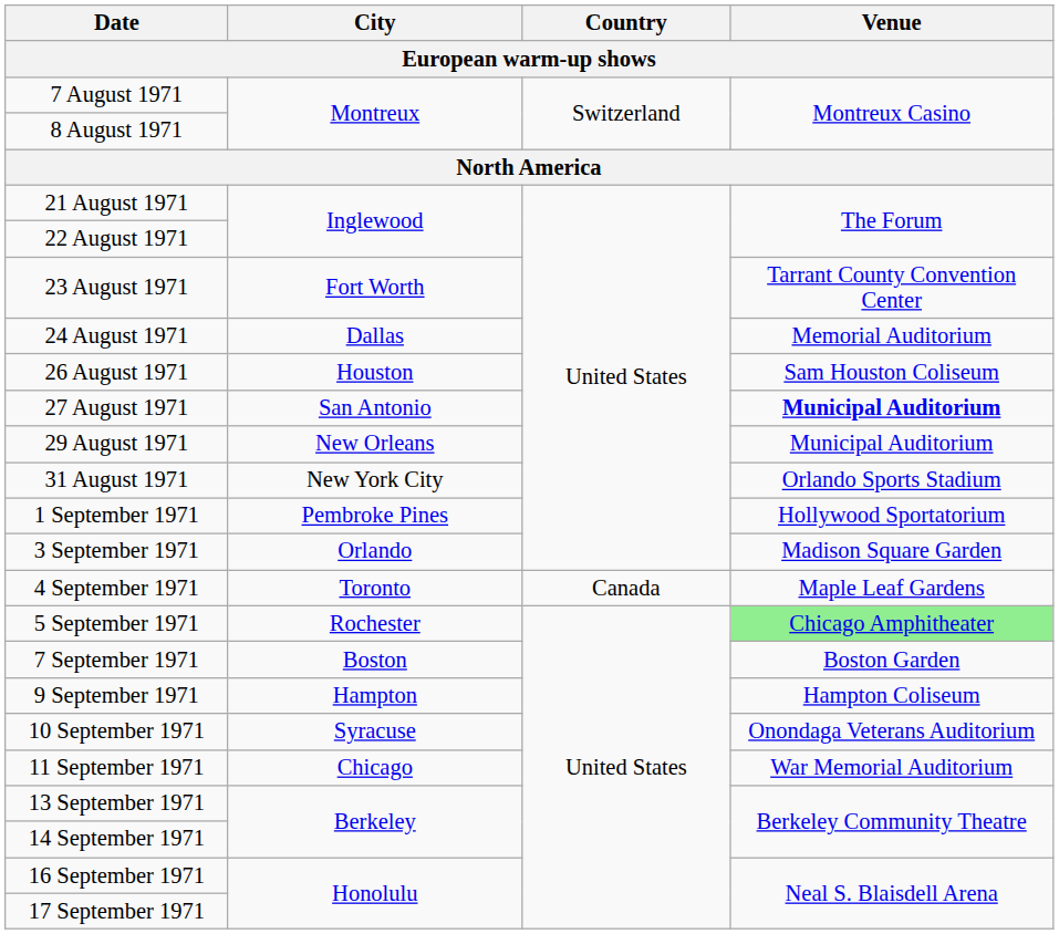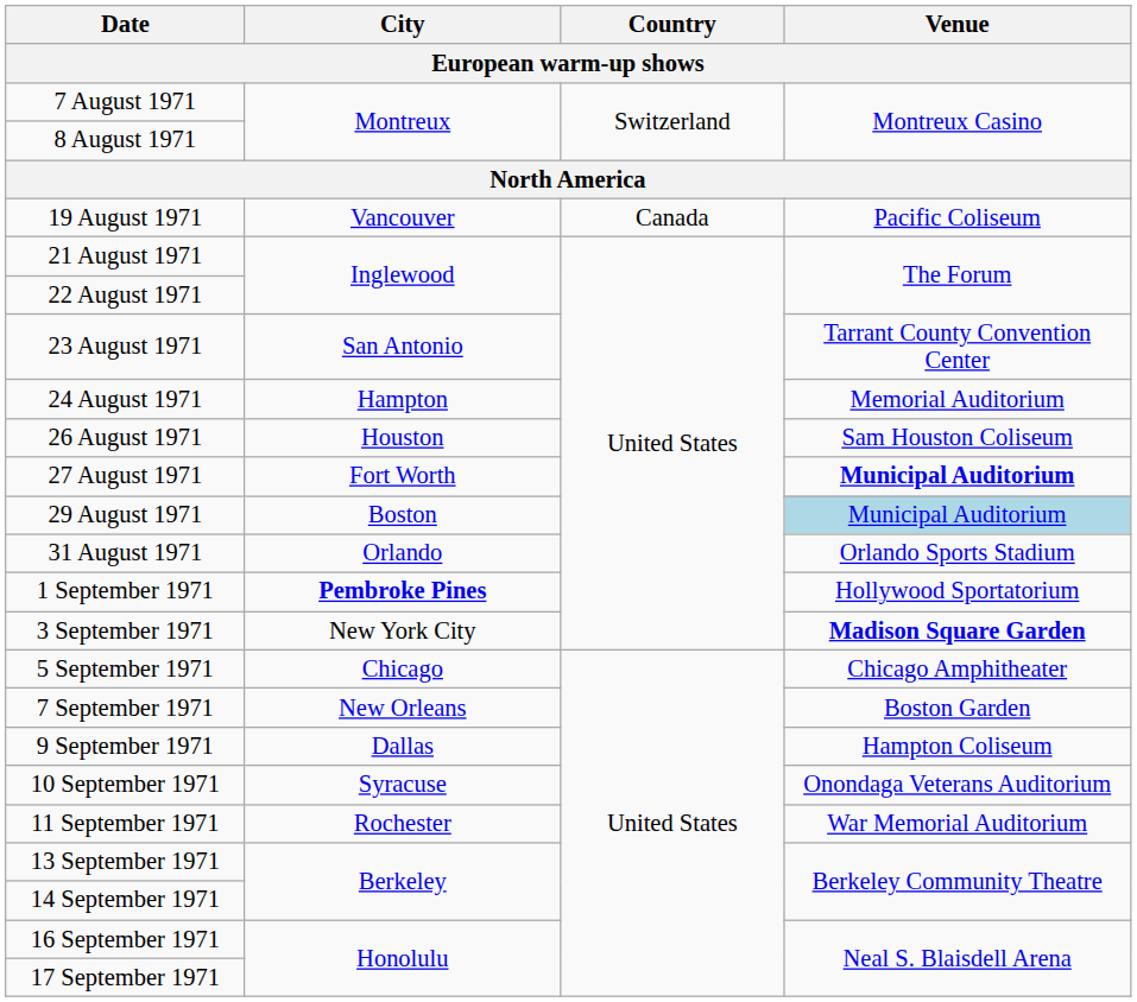 <table class="wikitable" style="text-align:center;">
 <tr>
 <th style="width:150px;">Date</th>
 <th style="width:200px;">City</th>
 <th style="width:140px;">Country</th>
 <th style="width:220px;">Venue</th>
 </tr>
 <tr>
 <th colspan="4">European warm-up shows</th>
 </tr>
 <tr>
 <td>7 August 1971</td>
 <td rowspan="2"><a href='#'>Montreux</a></td>
 <td rowspan="2">Switzerland</td>
 <td rowspan="2"><a href='#'>Montreux Casino</a></td>
 </tr>
 <tr>
 <td>8 August 1971</td>
 </tr>
 <tr>
 <th colspan="4">North America</th>
 </tr>
 <tr>
+<td>19 August 1971</td>
+<td><a href='#'>Vancouver</a></td>
+<td>Canada</td>
+<td><a href='#'>Pacific Coliseum</a></td>
+</tr>
+<tr>
 <td>21 August 1971</td>
 <td rowspan="2"><a href='#'>Inglewood</a></td>
 <td rowspan="10">United States</td>
 <td rowspan="2"><a href='#'>The Forum</a></td>
 </tr>
 <tr>
 <td>22 August 1971</td>
 </tr>
 <tr>
 <td>23 August 1971</td>
-<td><a href='#'>Fort Worth</a></td>
+<td><a href='#'>San Antonio</a></td>
 <td><a href='#'>Tarrant County Convention Center</a></td>
 </tr>
 <tr>
 <td>24 August 1971</td>
-<td><a href='#'>Dallas</a></td>
+<td><a href='#'>Hampton</a></td>
 <td><a href='#'>Memorial Auditorium</a></td>
 </tr>
 <tr>
 <td>26 August 1971</td>
 <td><a href='#'>Houston</a></td>
 <td><a href='#'>Sam Houston Coliseum</a></td>
 </tr>
 <tr>
 <td>27 August 1971</td>
-<td><a href='#'>San Antonio</a></td>
+<td><a href='#'>Fort Worth</a></td>
 <td><strong><a href='#'>Municipal Auditorium</a></strong></td>
 </tr>
 <tr>
 <td>29 August 1971</td>
-<td><a href='#'>New Orleans</a></td>
-<td><a href='#'>Municipal Auditorium</a></td>
+<td><a href='#'>Boston</a></td>
+<td style="background: lightblue;"><a href='#'>Municipal Auditorium</a></td>
 </tr>
 <tr>
 <td>31 August 1971</td>
-<td>New York City</td>
+<td><a href='#'>Orlando</a></td>
 <td><a href='#'>Orlando Sports Stadium</a></td>
 </tr>
 <tr>
 <td>1 September 1971</td>
-<td><a href='#'>Pembroke Pines</a></td>
+<td><strong><a href='#'>Pembroke Pines</a></strong></td>
 <td><a href='#'>Hollywood Sportatorium</a></td>
 </tr>
 <tr>
 <td>3 September 1971</td>
-<td><a href='#'>Orlando</a></td>
-<td><a href='#'>Madison Square Garden</a></td>
-</tr>
-<tr>
-<td>4 September 1971</td>
-<td><a href='#'>Toronto</a></td>
-<td>Canada</td>
-<td><a href='#'>Maple Leaf Gardens</a></td>
+<td>New York City</td>
+<td><strong><a href='#'>Madison Square Garden</a></strong></td>
 </tr>
 <tr>
 <td>5 September 1971</td>
-<td><a href='#'>Rochester</a></td>
+<td><a href='#'>Chicago</a></td>
 <td rowspan="9">United States</td>
-<td style="background: lightgreen;"><a href='#'>Chicago Amphitheater</a></td>
+<td><a href='#'>Chicago Amphitheater</a></td>
 </tr>
 <tr>
 <td>7 September 1971</td>
-<td><a href='#'>Boston</a></td>
+<td><a href='#'>New Orleans</a></td>
 <td><a href='#'>Boston Garden</a></td>
 </tr>
 <tr>
 <td>9 September 1971</td>
-<td><a href='#'>Hampton</a></td>
+<td><a href='#'>Dallas</a></td>
 <td><a href='#'>Hampton Coliseum</a></td>
 </tr>
 <tr>
 <td>10 September 1971</td>
 <td><a href='#'>Syracuse</a></td>
 <td><a href='#'>Onondaga Veterans Auditorium</a></td>
 </tr>
 <tr>
 <td>11 September 1971</td>
-<td><a href='#'>Chicago</a></td>
+<td><a href='#'>Rochester</a></td>
 <td><a href='#'>War Memorial Auditorium</a></td>
 </tr>
 <tr>
 <td>13 September 1971</td>
 <td rowspan="2"><a href='#'>Berkeley</a></td>
 <td rowspan="2"><a href='#'>Berkeley Community Theatre</a></td>
 </tr>
 <tr>
 <td>14 September 1971</td>
 </tr>
 <tr>
 <td>16 September 1971</td>
 <td rowspan="2"><a href='#'>Honolulu</a></td>
 <td rowspan="2"><a href='#'>Neal S. Blaisdell Arena</a></td>
 </tr>
 <tr>
 <td>17 September 1971</td>
 </tr>
 </table>
